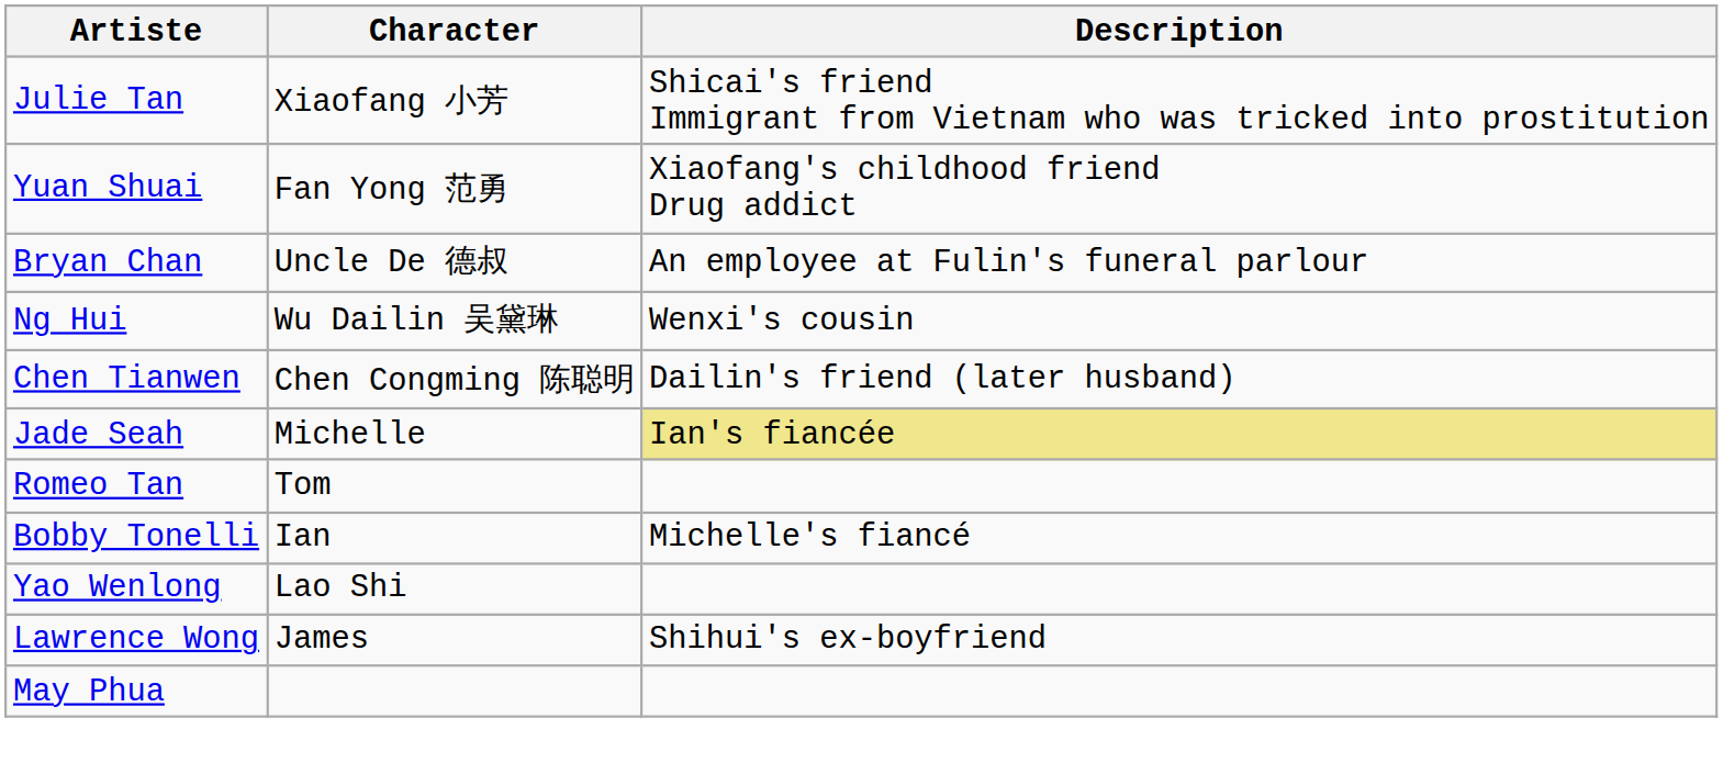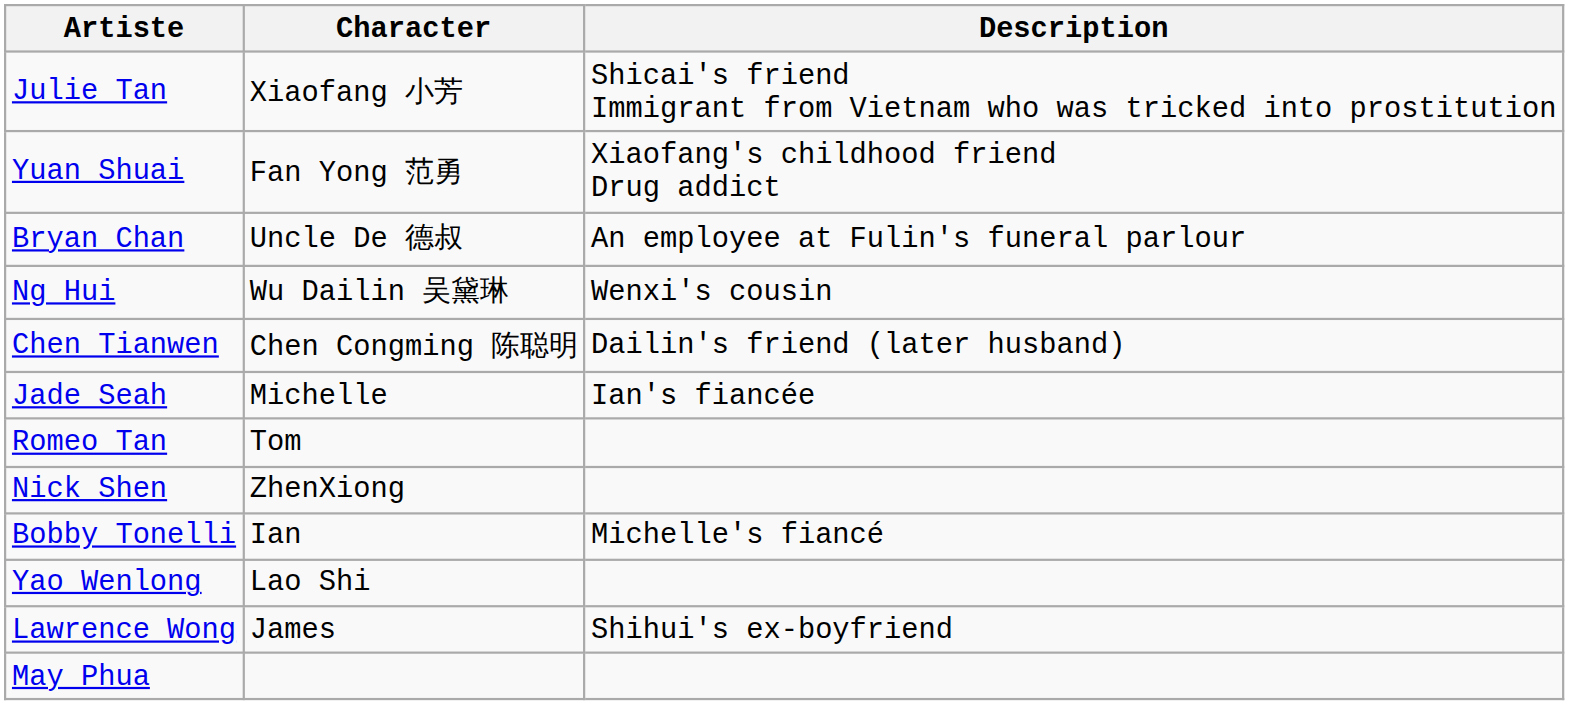 <table class="wikitable">
 <tr>
 <th>Artiste</th>
 <th>Character</th>
 <th>Description</th>
 </tr>
 <tr>
 <td><a href='#'>Julie Tan</a></td>
 <td>Xiaofang 小芳</td>
 <td>Shicai's friend<br>Immigrant from Vietnam who was tricked into prostitution</td>
 </tr>
 <tr>
 <td><a href='#'>Yuan Shuai</a></td>
 <td>Fan Yong 范勇</td>
 <td>Xiaofang's childhood friend<br>Drug addict</td>
 </tr>
 <tr>
 <td><a href='#'>Bryan Chan</a></td>
 <td>Uncle De 德叔</td>
 <td>An employee at Fulin's funeral parlour</td>
 </tr>
 <tr>
 <td><a href='#'>Ng Hui</a></td>
 <td>Wu Dailin 吴黛琳</td>
 <td>Wenxi's cousin</td>
 </tr>
 <tr>
 <td><a href='#'>Chen Tianwen</a></td>
 <td>Chen Congming 陈聪明</td>
 <td>Dailin's friend (later husband)</td>
 </tr>
 <tr>
 <td><a href='#'>Jade Seah</a></td>
 <td>Michelle</td>
-<td style="background: khaki;">Ian's fiancée</td>
+<td>Ian's fiancée</td>
 </tr>
 <tr>
 <td><a href='#'>Romeo Tan</a></td>
 <td>Tom</td>
+<td></td>
+</tr>
+<tr>
+<td><a href='#'>Nick Shen</a></td>
+<td>ZhenXiong</td>
 <td></td>
 </tr>
 <tr>
 <td><a href='#'>Bobby Tonelli</a></td>
 <td>Ian</td>
 <td>Michelle's fiancé</td>
 </tr>
 <tr>
 <td><a href='#'>Yao Wenlong</a></td>
 <td>Lao Shi</td>
 <td></td>
 </tr>
 <tr>
 <td><a href='#'>Lawrence Wong</a></td>
 <td>James</td>
 <td>Shihui's ex-boyfriend</td>
 </tr>
 <tr>
 <td><a href='#'>May Phua</a></td>
 <td></td>
 <td></td>
 </tr>
 </table>
